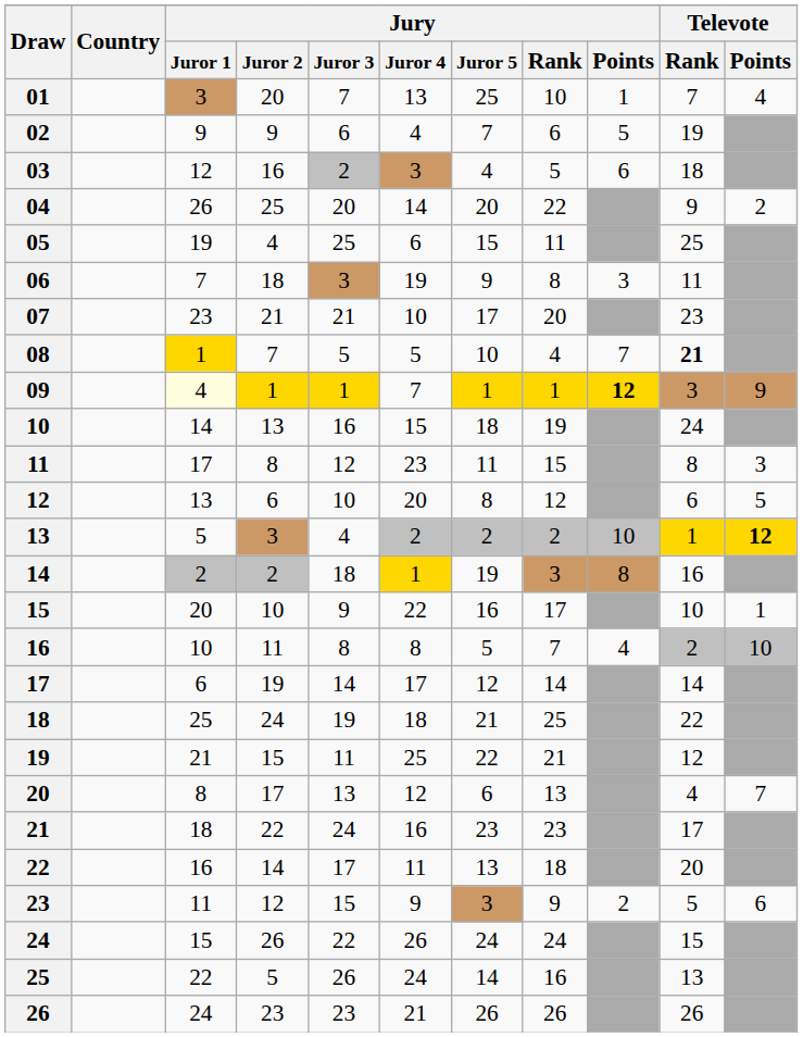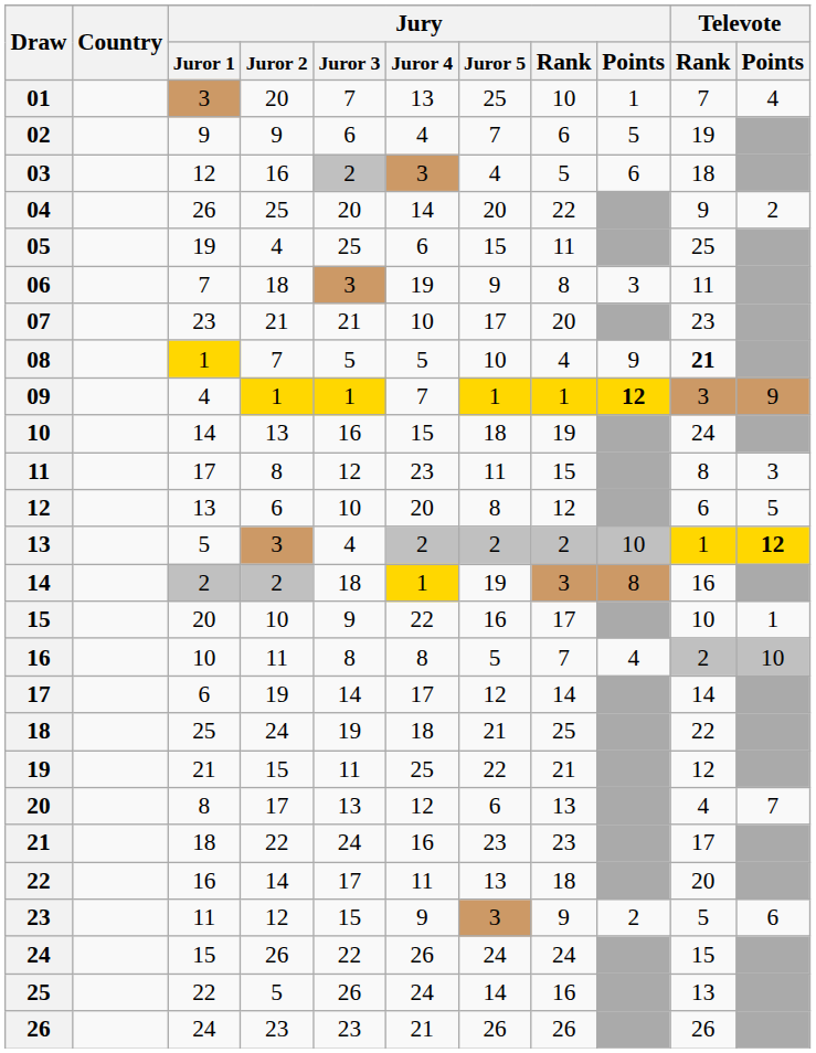 <table class="sortable wikitable collapsible plainrowheaders" style="text-align:center;">
 <tr>
 </tr>
 <tr>
 <th scope="col" rowspan="2">Draw</th>
 <th scope="col" rowspan="2">Country</th>
 <th scope="col" colspan="7">Jury</th>
 <th scope="col" colspan="2">Televote</th>
 </tr>
 <tr>
 <th scope="col"><small>Juror 1</small></th>
 <th scope="col"><small>Juror 2</small></th>
 <th scope="col"><small>Juror 3</small></th>
 <th scope="col"><small>Juror 4</small></th>
 <th scope="col"><small>Juror 5</small></th>
 <th scope="col">Rank</th>
 <th scope="col">Points</th>
 <th scope="col">Rank</th>
 <th scope="col">Points</th>
 </tr>
 <tr>
 <th scope="row" style="text-align:center;">01</th>
 <td style="text-align:left;"></td>
 <td style="background:#CC9966;">3</td>
 <td>20</td>
 <td>7</td>
 <td>13</td>
 <td>25</td>
 <td>10</td>
 <td>1</td>
 <td>7</td>
 <td>4</td>
 </tr>
 <tr>
 <th scope="row" style="text-align:center;">02</th>
 <td style="text-align:left;"></td>
 <td>9</td>
 <td>9</td>
 <td>6</td>
 <td>4</td>
 <td>7</td>
 <td>6</td>
 <td>5</td>
 <td>19</td>
 <td style="background:#AAAAAA;"></td>
 </tr>
 <tr>
 <th scope="row" style="text-align:center;">03</th>
 <td style="text-align:left;"></td>
 <td>12</td>
 <td>16</td>
 <td style="background:silver;">2</td>
 <td style="background:#CC9966;">3</td>
 <td>4</td>
 <td>5</td>
 <td>6</td>
 <td>18</td>
 <td style="background:#AAAAAA;"></td>
 </tr>
 <tr>
 <th scope="row" style="text-align:center;">04</th>
 <td style="text-align:left;"></td>
 <td>26</td>
 <td>25</td>
 <td>20</td>
 <td>14</td>
 <td>20</td>
 <td>22</td>
 <td style="background:#AAAAAA;"></td>
 <td>9</td>
 <td>2</td>
 </tr>
 <tr>
 <th scope="row" style="text-align:center;">05</th>
 <td style="text-align:left;"></td>
 <td>19</td>
 <td>4</td>
 <td>25</td>
 <td>6</td>
 <td>15</td>
 <td>11</td>
 <td style="background:#AAAAAA;"></td>
 <td>25</td>
 <td style="background:#AAAAAA;"></td>
 </tr>
 <tr>
 <th scope="row" style="text-align:center;">06</th>
 <td style="text-align:left;"></td>
 <td>7</td>
 <td>18</td>
 <td style="background:#CC9966;">3</td>
 <td>19</td>
 <td>9</td>
 <td>8</td>
 <td>3</td>
 <td>11</td>
 <td style="background:#AAAAAA;"></td>
 </tr>
 <tr>
 <th scope="row" style="text-align:center;">07</th>
 <td style="text-align:left;"></td>
 <td>23</td>
 <td>21</td>
 <td>21</td>
 <td>10</td>
 <td>17</td>
 <td>20</td>
 <td style="background:#AAAAAA;"></td>
 <td>23</td>
 <td style="background:#AAAAAA;"></td>
 </tr>
 <tr>
 <th scope="row" style="text-align:center;">08</th>
 <td style="text-align:left;"></td>
 <td style="background:gold;">1</td>
 <td>7</td>
 <td>5</td>
 <td>5</td>
 <td>10</td>
 <td>4</td>
-<td>7</td>
+<td>9</td>
 <td><strong>21</strong></td>
 <td style="background:#AAAAAA;"></td>
 </tr>
 <tr>
 <th scope="row" style="text-align:center;">09</th>
 <td style="text-align:left;"></td>
-<td style="background: lightyellow;">4</td>
+<td>4</td>
 <td style="background:gold;">1</td>
 <td style="background:gold;">1</td>
 <td>7</td>
 <td style="background:gold;">1</td>
 <td style="background:gold;">1</td>
 <td style="background:gold;"><strong>12</strong></td>
 <td style="background:#CC9966;">3</td>
 <td style="background:#CC9966;">9</td>
 </tr>
 <tr>
 <th scope="row" style="text-align:center;">10</th>
 <td style="text-align:left;"></td>
 <td>14</td>
 <td>13</td>
 <td>16</td>
 <td>15</td>
 <td>18</td>
 <td>19</td>
 <td style="background:#AAAAAA;"></td>
 <td>24</td>
 <td style="background:#AAAAAA;"></td>
 </tr>
 <tr>
 <th scope="row" style="text-align:center;">11</th>
 <td style="text-align:left;"></td>
 <td>17</td>
 <td>8</td>
 <td>12</td>
 <td>23</td>
 <td>11</td>
 <td>15</td>
 <td style="background:#AAAAAA;"></td>
 <td>8</td>
 <td>3</td>
 </tr>
 <tr>
 <th scope="row" style="text-align:center;">12</th>
 <td style="text-align:left;"></td>
 <td>13</td>
 <td>6</td>
 <td>10</td>
 <td>20</td>
 <td>8</td>
 <td>12</td>
 <td style="background:#AAAAAA;"></td>
 <td>6</td>
 <td>5</td>
 </tr>
 <tr>
 <th scope="row" style="text-align:center;">13</th>
 <td style="text-align:left;"></td>
 <td>5</td>
 <td style="background:#CC9966;">3</td>
 <td>4</td>
 <td style="background:silver;">2</td>
 <td style="background:silver;">2</td>
 <td style="background:silver;">2</td>
 <td style="background:silver;">10</td>
 <td style="background:gold;">1</td>
 <td style="background:gold;"><strong>12</strong></td>
 </tr>
 <tr>
 <th scope="row" style="text-align:center;">14</th>
 <td style="text-align:left;"></td>
 <td style="background:silver;">2</td>
 <td style="background:silver;">2</td>
 <td>18</td>
 <td style="background:gold;">1</td>
 <td>19</td>
 <td style="background:#CC9966;">3</td>
 <td style="background:#CC9966;">8</td>
 <td>16</td>
 <td style="background:#AAAAAA;"></td>
 </tr>
 <tr>
 <th scope="row" style="text-align:center;">15</th>
 <td style="text-align:left;"></td>
 <td>20</td>
 <td>10</td>
 <td>9</td>
 <td>22</td>
 <td>16</td>
 <td>17</td>
 <td style="background:#AAAAAA;"></td>
 <td>10</td>
 <td>1</td>
 </tr>
 <tr>
 <th scope="row" style="text-align:center;">16</th>
 <td style="text-align:left;"></td>
 <td>10</td>
 <td>11</td>
 <td>8</td>
 <td>8</td>
 <td>5</td>
 <td>7</td>
 <td>4</td>
 <td style="background:silver;">2</td>
 <td style="background:silver;">10</td>
 </tr>
 <tr>
 <th scope="row" style="text-align:center;">17</th>
 <td style="text-align:left;"></td>
 <td>6</td>
 <td>19</td>
 <td>14</td>
 <td>17</td>
 <td>12</td>
 <td>14</td>
 <td style="background:#AAAAAA;"></td>
 <td>14</td>
 <td style="background:#AAAAAA;"></td>
 </tr>
 <tr>
 <th scope="row" style="text-align:center;">18</th>
 <td style="text-align:left;"></td>
 <td>25</td>
 <td>24</td>
 <td>19</td>
 <td>18</td>
 <td>21</td>
 <td>25</td>
 <td style="background:#AAAAAA;"></td>
 <td>22</td>
 <td style="background:#AAAAAA;"></td>
 </tr>
 <tr>
 <th scope="row" style="text-align:center;">19</th>
 <td style="text-align:left;"></td>
 <td>21</td>
 <td>15</td>
 <td>11</td>
 <td>25</td>
 <td>22</td>
 <td>21</td>
 <td style="background:#AAAAAA;"></td>
 <td>12</td>
 <td style="background:#AAAAAA;"></td>
 </tr>
 <tr>
 <th scope="row" style="text-align:center;">20</th>
 <td style="text-align:left;"></td>
 <td>8</td>
 <td>17</td>
 <td>13</td>
 <td>12</td>
 <td>6</td>
 <td>13</td>
 <td style="background:#AAAAAA;"></td>
 <td>4</td>
 <td>7</td>
 </tr>
 <tr>
 <th scope="row" style="text-align:center;">21</th>
 <td style="text-align:left;"></td>
 <td>18</td>
 <td>22</td>
 <td>24</td>
 <td>16</td>
 <td>23</td>
 <td>23</td>
 <td style="background:#AAAAAA;"></td>
 <td>17</td>
 <td style="background:#AAAAAA;"></td>
 </tr>
 <tr>
 <th scope="row" style="text-align:center;">22</th>
 <td style="text-align:left;"></td>
 <td>16</td>
 <td>14</td>
 <td>17</td>
 <td>11</td>
 <td>13</td>
 <td>18</td>
 <td style="background:#AAAAAA;"></td>
 <td>20</td>
 <td style="background:#AAAAAA;"></td>
 </tr>
 <tr>
 <th scope="row" style="text-align:center;">23</th>
 <td style="text-align:left;"></td>
 <td>11</td>
 <td>12</td>
 <td>15</td>
 <td>9</td>
 <td style="background:#CC9966;">3</td>
 <td>9</td>
 <td>2</td>
 <td>5</td>
 <td>6</td>
 </tr>
 <tr>
 <th scope="row" style="text-align:center;">24</th>
 <td style="text-align:left;"></td>
 <td>15</td>
 <td>26</td>
 <td>22</td>
 <td>26</td>
 <td>24</td>
 <td>24</td>
 <td style="background:#AAAAAA;"></td>
 <td>15</td>
 <td style="background:#AAAAAA;"></td>
 </tr>
 <tr>
 <th scope="row" style="text-align:center;">25</th>
 <td style="text-align:left;"></td>
 <td>22</td>
 <td>5</td>
 <td>26</td>
 <td>24</td>
 <td>14</td>
 <td>16</td>
 <td style="background:#AAAAAA;"></td>
 <td>13</td>
 <td style="background:#AAAAAA;"></td>
 </tr>
 <tr>
 <th scope="row" style="text-align:center;">26</th>
 <td style="text-align:left;"></td>
 <td>24</td>
 <td>23</td>
 <td>23</td>
 <td>21</td>
 <td>26</td>
 <td>26</td>
 <td style="background:#AAAAAA;"></td>
 <td>26</td>
 <td style="background:#AAAAAA;"></td>
 </tr>
 </table>
